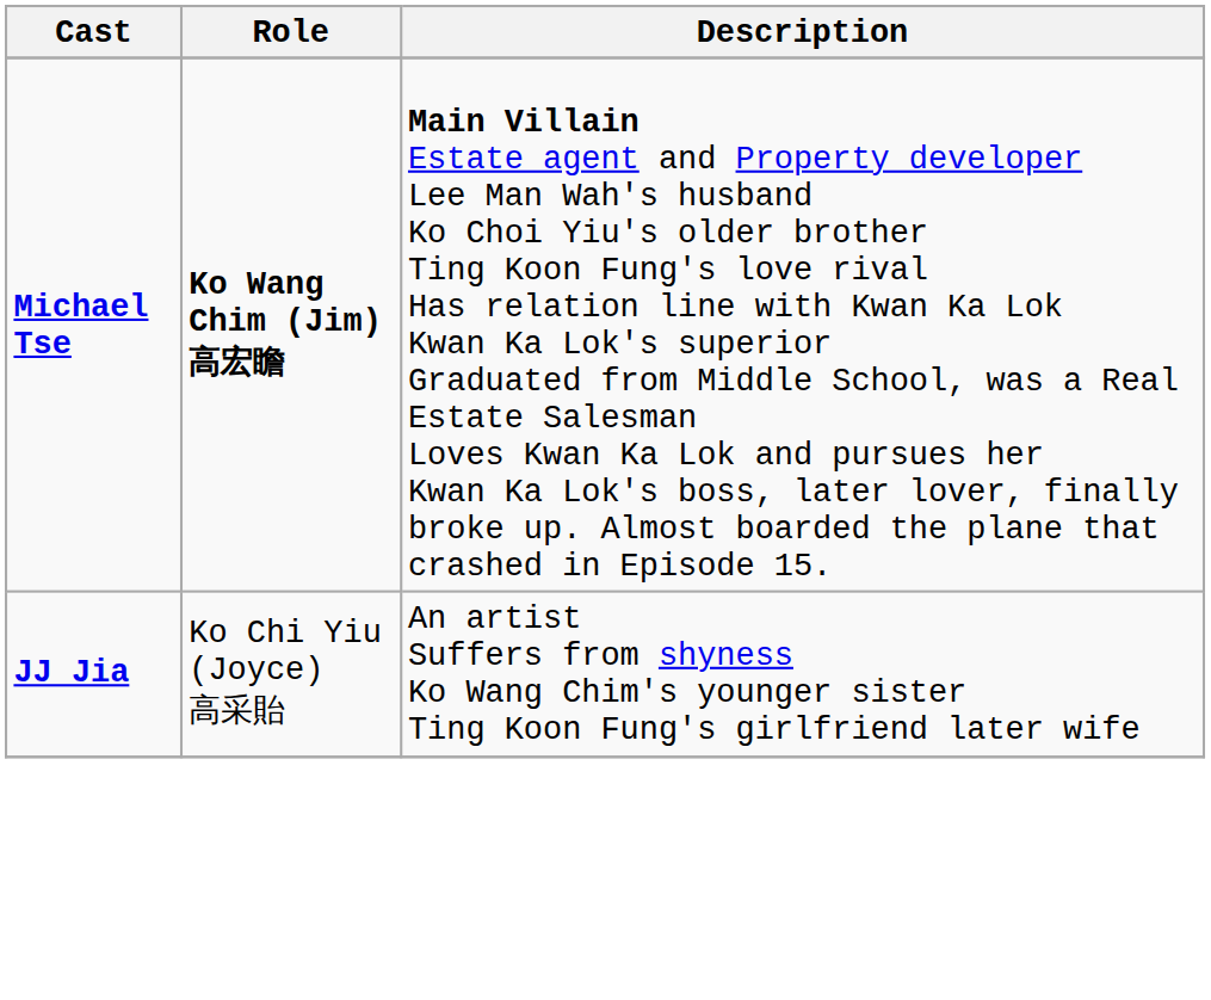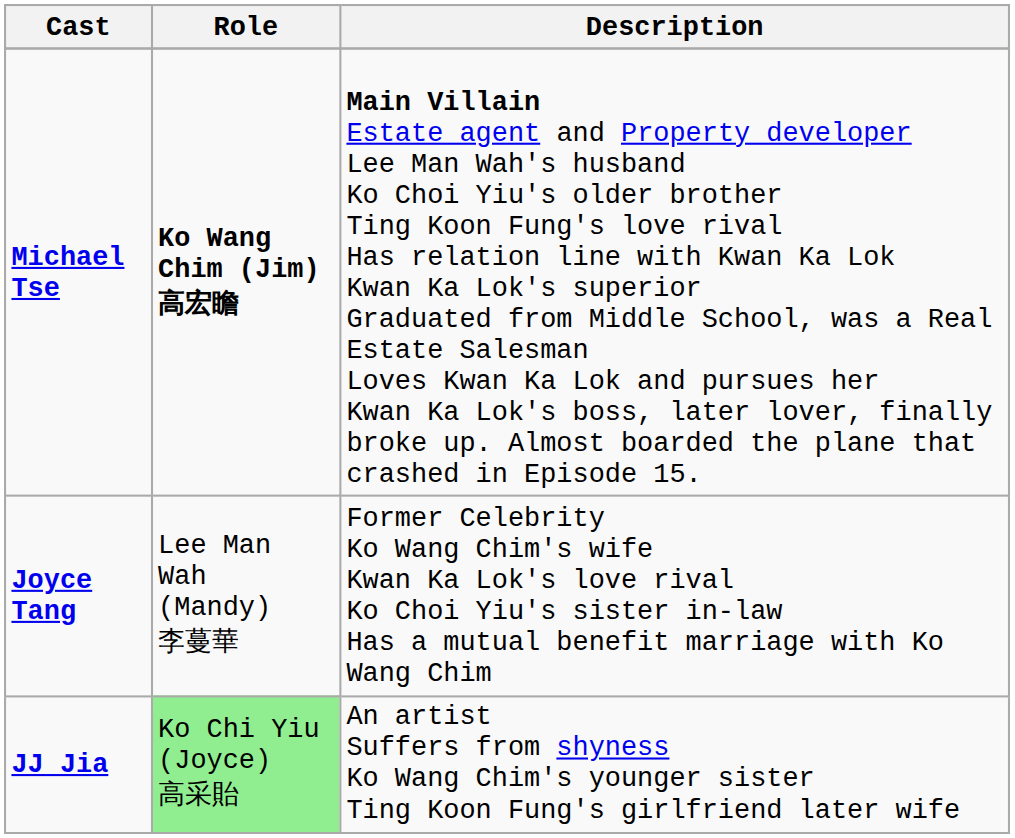 <table class="wikitable" width="55%">
 <tr>
 <th>Cast</th>
 <th>Role</th>
 <th>Description</th>
 </tr>
 <tr>
 </tr>
 <tr>
 <td><strong><a href='#'>Michael Tse</a></strong></td>
 <td><strong>Ko Wang Chim (Jim)<br>高宏瞻</strong></td>
 <td><br><strong>Main Villain</strong><br><a href='#'>Estate agent</a> and <a href='#'>Property developer</a><br>Lee Man Wah's husband<br>Ko Choi Yiu's older brother<br>Ting Koon Fung's love rival<br>Has relation line with Kwan Ka Lok<br>Kwan Ka Lok's superior<br>Graduated from Middle School, was a Real Estate Salesman<br>Loves Kwan Ka Lok and pursues her<br>Kwan Ka Lok's boss, later lover, finally broke up. Almost boarded the plane that crashed in Episode 15.</td>
 </tr>
 <tr>
+<td><strong><a href='#'>Joyce Tang</a></strong></td>
+<td>Lee Man Wah (Mandy)<br>李蔓華</td>
+<td>Former Celebrity<br>Ko Wang Chim's wife<br>Kwan Ka Lok's love rival<br>Ko Choi Yiu's sister in-law<br>Has a mutual benefit marriage with Ko Wang Chim</td>
+</tr>
+<tr>
 <td><strong><a href='#'>JJ Jia</a></strong></td>
-<td>Ko Chi Yiu (Joyce)<br>高采貽</td>
+<td style="background: lightgreen;">Ko Chi Yiu (Joyce)<br>高采貽</td>
 <td>An artist<br>Suffers from <a href='#'>shyness</a><br>Ko Wang Chim's younger sister<br>Ting Koon Fung's girlfriend later wife</td>
 </tr>
 <tr>
 </tr>
 </table>
